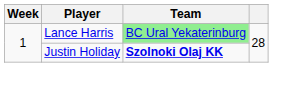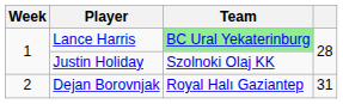 <table class="wikitable sortable" style="text-align: center;">
 <tr>
 <th style="text-align:center;">Week</th>
 <th style="text-align:center;">Player</th>
 <th style="text-align:center;">Team</th>
 <th style="text-align:center;"></th>
 </tr>
 <tr>
 <td rowspan=2>1</td>
 <td align="left"> <a href='#'>Lance Harris</a></td>
 <td align="left" style="background: lightgreen;"> <a href='#'>BC Ural Yekaterinburg</a></td>
 <td rowspan=2>28</td>
 </tr>
 <tr>
 <td style="text-align:left;"> <a href='#'>Justin Holiday</a></td>
-<td style="text-align:left;"><strong> <a href='#'>Szolnoki Olaj KK</a></strong></td>
+<td style="text-align:left;"> <a href='#'>Szolnoki Olaj KK</a></td>
+</tr>
+<tr>
+<td>2</td>
+<td align=left> <a href='#'>Dejan Borovnjak</a></td>
+<td align=left> <a href='#'>Royal Halı Gaziantep</a></td>
+<td>31</td>
 </tr>
 </table>
